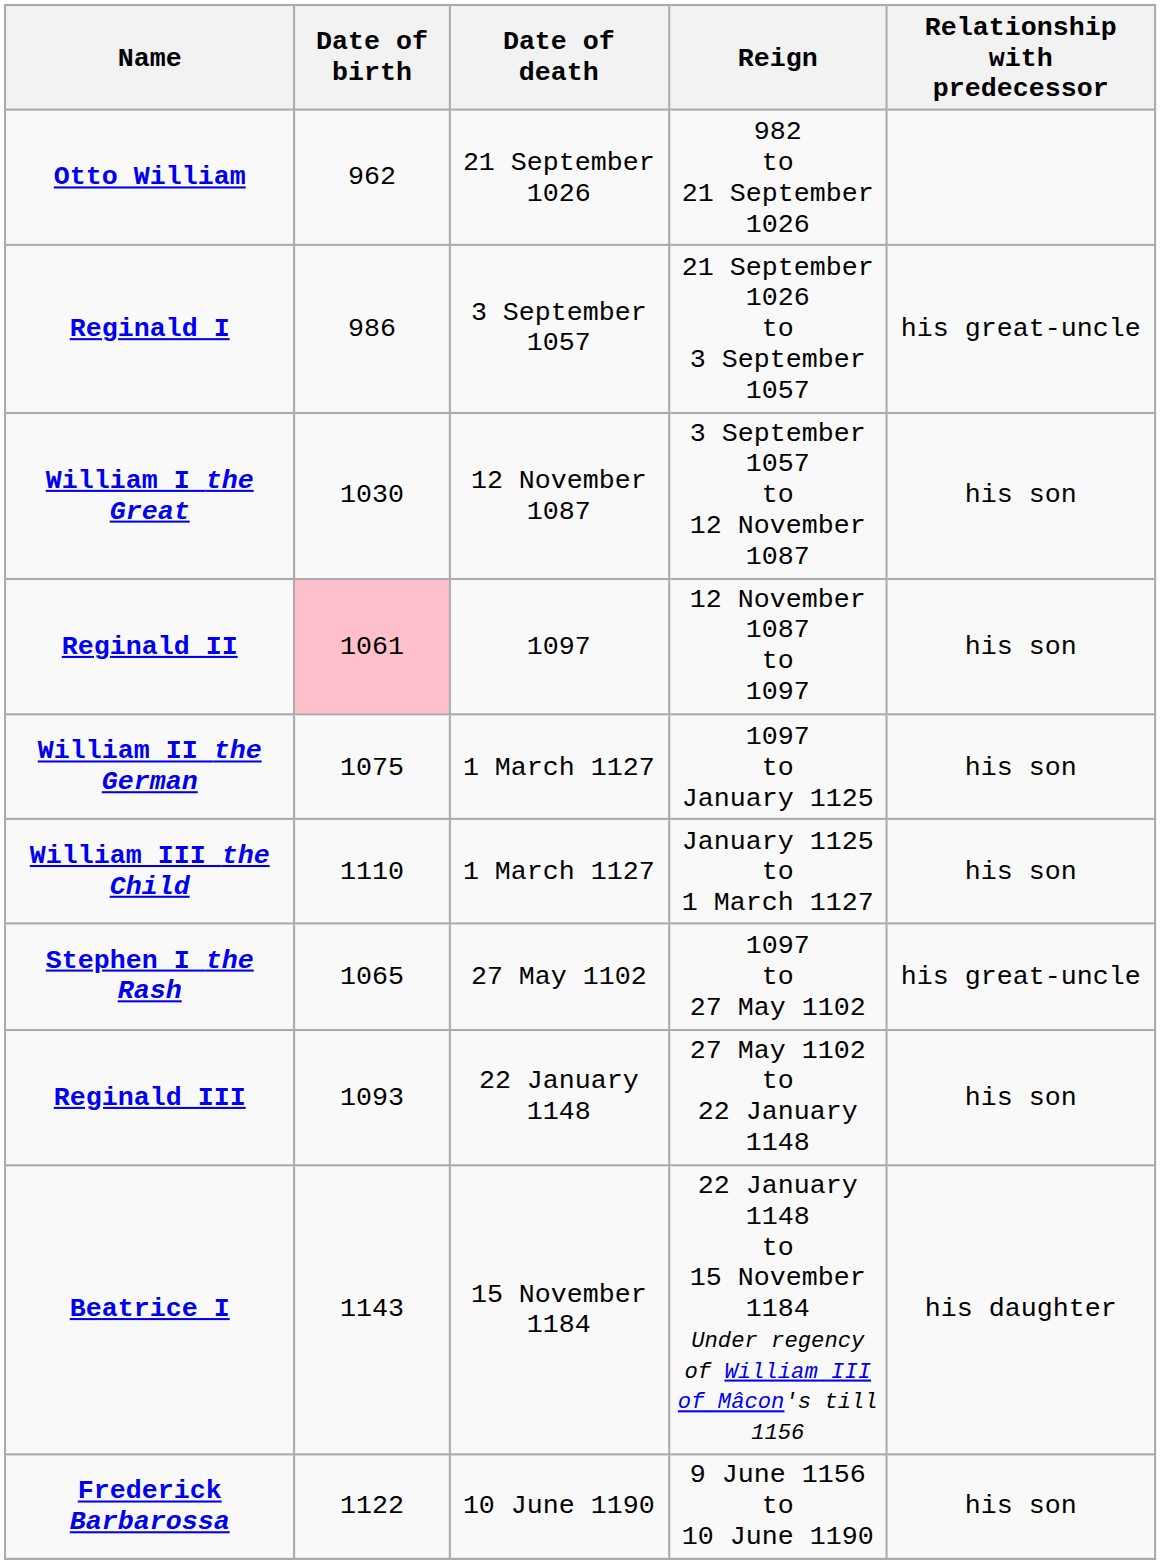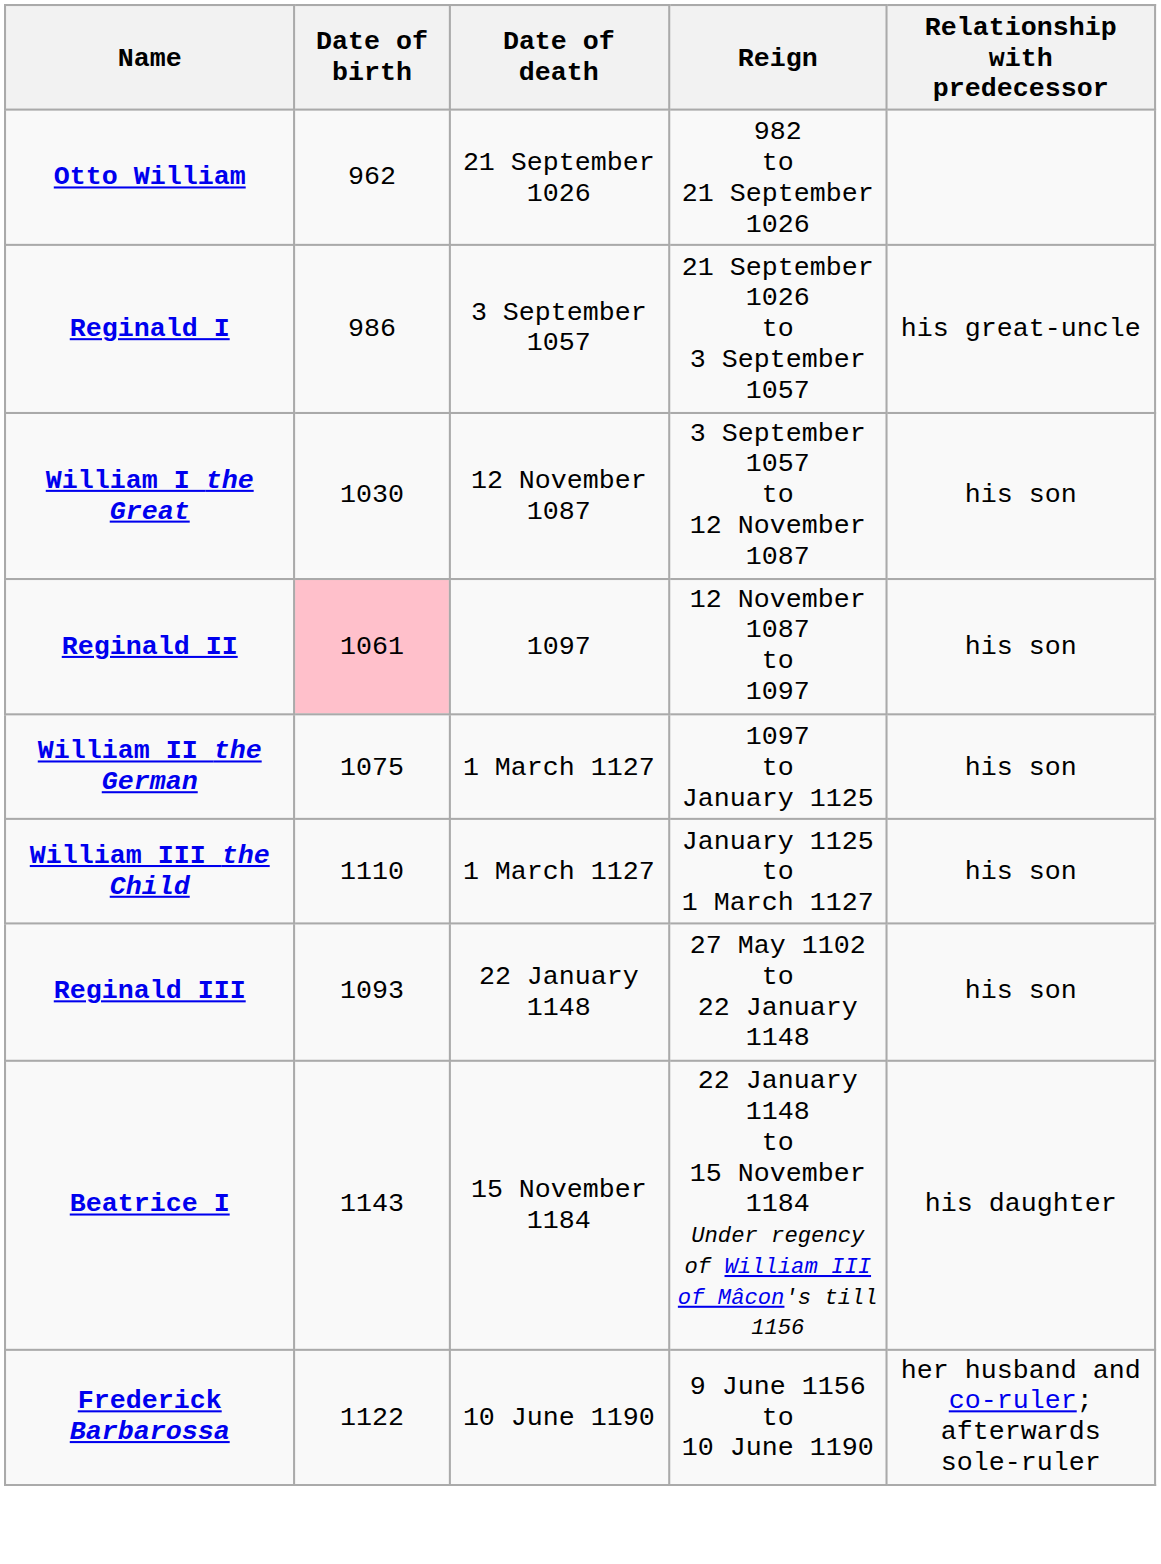 <table width=90% class="wikitable">
 <tr>
 <th width=15%>Name</th>
 <th width=8%>Date of birth</th>
 <th width=8%>Date of death</th>
 <th width=8%>Reign</th>
 <th width=8%>Relationship with predecessor</th>
 </tr>
 <tr>
 <td align="center"><strong><a href='#'>Otto William</a></strong></td>
 <td align="center">962</td>
 <td align="center">21 September 1026</td>
 <td align="center">982<br>to<br>21 September 1026</td>
 <td align="center"></td>
 </tr>
 <tr>
 <td align="center"><strong><a href='#'>Reginald I</a></strong></td>
 <td align="center">986</td>
 <td align="center">3 September 1057</td>
 <td align="center">21 September 1026<br>to<br>3 September 1057</td>
 <td align="center">his great-uncle</td>
 </tr>
 <tr>
 <td align="center"><strong><a href='#'>William I <em>the Great</em></a></strong></td>
 <td align="center">1030</td>
 <td align="center">12 November 1087</td>
 <td align="center">3 September 1057<br>to<br>12 November 1087</td>
 <td align="center">his son</td>
 </tr>
 <tr>
 <td align="center"><strong><a href='#'>Reginald II</a></strong></td>
 <td align="center" style="background: pink;">1061</td>
 <td align="center">1097</td>
 <td align="center">12 November 1087<br>to<br>1097</td>
 <td align="center">his son</td>
 </tr>
 <tr>
 <td align="center"><strong><a href='#'>William II <em>the German</em></a></strong></td>
 <td align="center">1075</td>
 <td align="center">1 March 1127</td>
 <td align="center">1097<br>to<br>January 1125</td>
 <td align="center">his son</td>
 </tr>
 <tr>
 <td align="center"><strong><a href='#'>William III <em>the Child</em></a></strong></td>
 <td align="center">1110</td>
 <td align="center">1 March 1127</td>
 <td align="center">January 1125<br>to<br>1 March 1127</td>
 <td align="center">his son</td>
 </tr>
 <tr>
-<td align="center"><strong><a href='#'>Stephen I <em>the Rash</em></a></strong></td>
-<td align="center">1065</td>
-<td align="center">27 May 1102</td>
-<td align="center">1097<br>to<br>27 May 1102</td>
-<td align="center">his great-uncle</td>
-</tr>
-<tr>
 <td align="center"><strong><a href='#'>Reginald III</a></strong></td>
 <td align="center">1093</td>
 <td align="center">22 January 1148</td>
 <td align="center">27 May 1102<br>to<br>22 January 1148</td>
 <td align="center">his son</td>
 </tr>
 <tr>
 <td align="center"><strong><a href='#'>Beatrice I</a></strong></td>
 <td align="center">1143</td>
 <td align="center">15 November 1184</td>
 <td align="center">22 January 1148<br>to<br>15 November 1184<br><small><em>Under regency of <a href='#'>William III of Mâcon</a>'s till 1156</em></small></td>
 <td align="center">his daughter</td>
 </tr>
 <tr>
 <td align="center"><strong><a href='#'>Frederick <em>Barbarossa</em></a></strong></td>
 <td align="center">1122</td>
 <td align="center">10 June 1190</td>
 <td align="center">9 June 1156<br>to<br>10 June 1190</td>
-<td align="center">his son</td>
+<td align="center">her husband and <a href='#'>co-ruler</a>; afterwards sole-ruler</td>
 </tr>
 <tr>
 </tr>
 </table>
